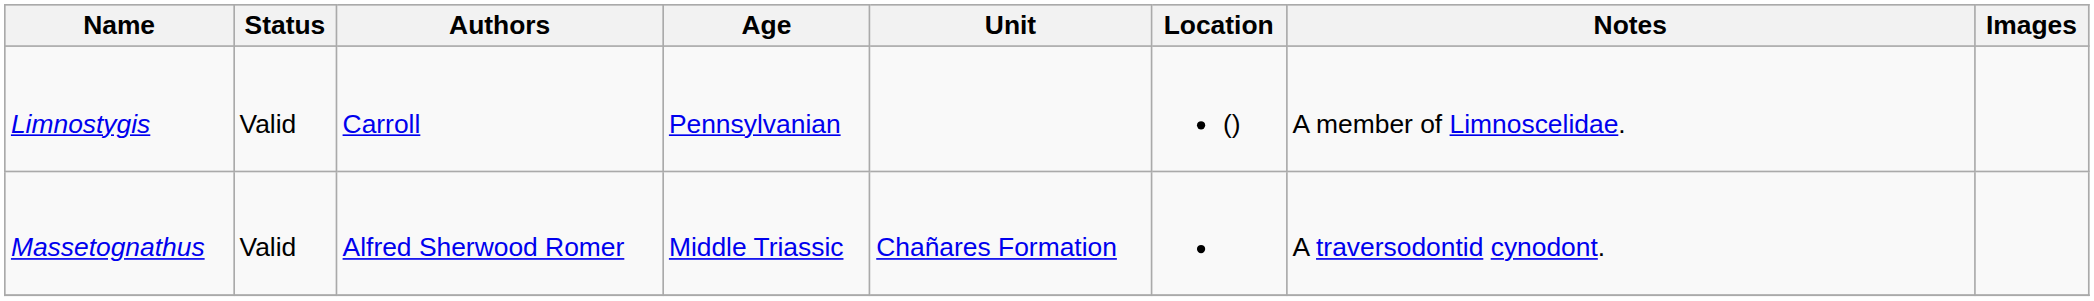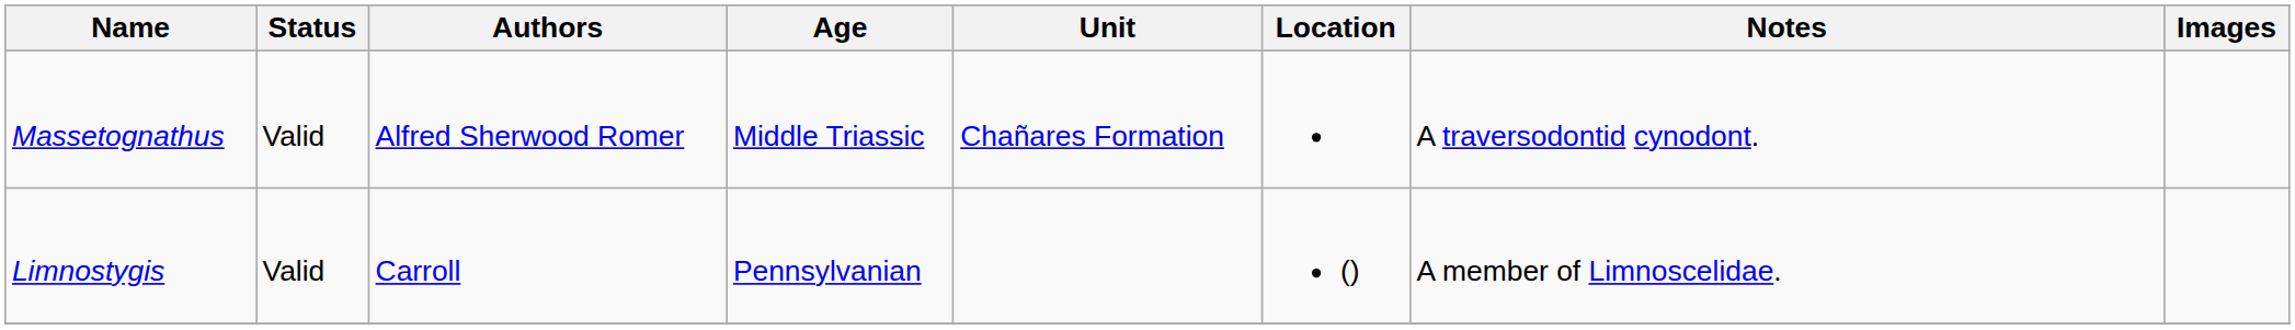 <table class="wikitable sortable" align="center" width="100%">
 <tr>
 <th>Name</th>
 <th>Status</th>
 <th>Authors</th>
 <th>Age</th>
 <th>Unit</th>
 <th>Location</th>
 <th width="33%" class="unsortable">Notes</th>
 <th class="unsortable">Images</th>
 </tr>
 <tr>
+<td><br><em><a href='#'>Massetognathus</a></em></td>
+<td><br>Valid</td>
+<td><br><a href='#'>Alfred Sherwood Romer</a></td>
+<td><br><a href='#'>Middle Triassic</a></td>
+<td><br><a href='#'>Chañares Formation</a></td>
+<td><br><ul><li></li></ul></td>
+<td><br>A <a href='#'>traversodontid</a> <a href='#'>cynodont</a>.</td>
+<td></td>
+</tr>
+<tr>
 <td><br><em><a href='#'>Limnostygis</a></em></td>
 <td><br>Valid</td>
 <td><br><a href='#'>Carroll</a></td>
 <td><br><a href='#'>Pennsylvanian</a></td>
 <td></td>
 <td><br><ul><li> ()</li></ul></td>
 <td><br>A member of <a href='#'>Limnoscelidae</a>.</td>
 <td></td>
 </tr>
 <tr>
-<td><br><em><a href='#'>Massetognathus</a></em></td>
-<td><br>Valid</td>
-<td><br><a href='#'>Alfred Sherwood Romer</a></td>
-<td><br><a href='#'>Middle Triassic</a></td>
-<td><br><a href='#'>Chañares Formation</a></td>
-<td><br><ul><li></li></ul></td>
-<td><br>A <a href='#'>traversodontid</a> <a href='#'>cynodont</a>.</td>
-<td></td>
-</tr>
-<tr>
 </tr>
 </table>
